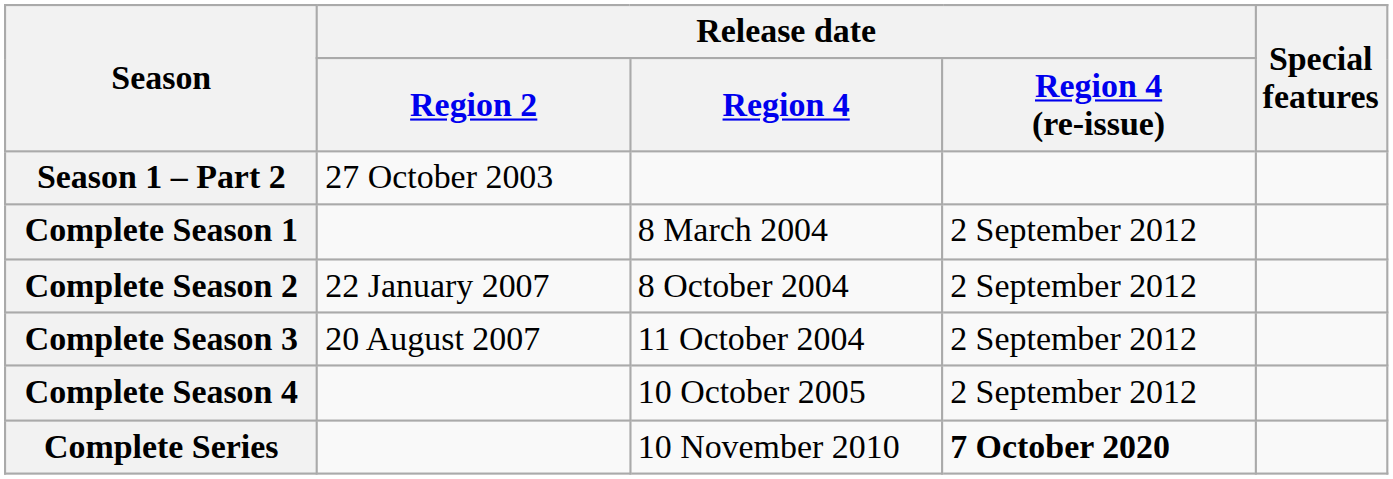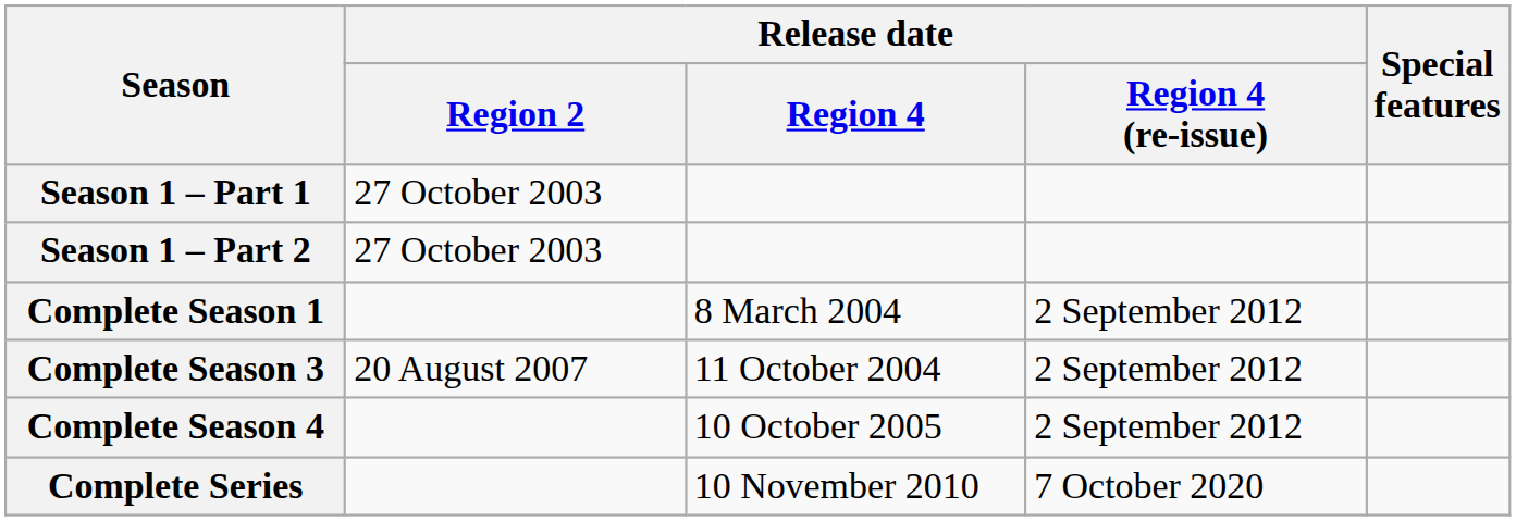 <table class="wikitable">
 <tr>
 <th rowspan="2" width="140">Season</th>
 <th colspan="3">Release date</th>
 <th rowspan="2">Special<br>features</th>
 </tr>
 <tr>
 <th width="140"><a href='#'>Region 2</a></th>
 <th width="140"><a href='#'>Region 4</a></th>
 <th width="140"><a href='#'>Region 4</a><br>(re-issue)</th>
 </tr>
 <tr>
+<th>Season 1 – Part 1</th>
+<td>27 October 2003</td>
+<td></td>
+<td></td>
+<td></td>
+</tr>
+<tr>
 <th>Season 1 – Part 2</th>
 <td>27 October 2003</td>
 <td></td>
 <td></td>
 <td></td>
 </tr>
 <tr>
 <th>Complete Season 1</th>
 <td></td>
 <td>8 March 2004</td>
-<td>2 September 2012</td>
-<td><br></td>
-</tr>
-<tr>
-<th>Complete Season 2</th>
-<td>22 January 2007</td>
-<td>8 October 2004</td>
 <td>2 September 2012</td>
 <td><br></td>
 </tr>
 <tr>
 <th>Complete Season 3</th>
 <td>20 August 2007</td>
 <td>11 October 2004</td>
 <td>2 September 2012</td>
 <td><br></td>
 </tr>
 <tr>
 <th>Complete Season 4</th>
 <td></td>
 <td>10 October 2005</td>
 <td>2 September 2012</td>
 <td><br></td>
 </tr>
 <tr>
 <th>Complete Series</th>
 <td></td>
 <td>10 November 2010</td>
-<td><strong>7 October 2020</strong></td>
+<td>7 October 2020</td>
 <td><br></td>
 </tr>
 </table>
